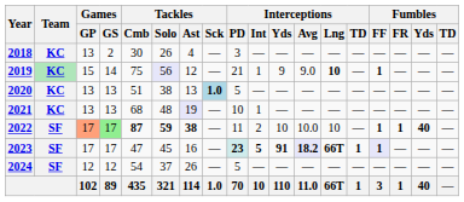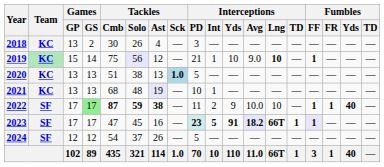 <table class= "wikitable" style="text-align: center;">
 <tr>
 <th rowspan="2">Year</th>
 <th rowspan="2">Team</th>
 <th colspan="2">Games</th>
 <th colspan="4">Tackles</th>
 <th colspan="6">Interceptions</th>
 <th colspan="4">Fumbles</th>
 </tr>
 <tr>
 <th>GP</th>
 <th>GS</th>
 <th>Cmb</th>
 <th>Solo</th>
 <th>Ast</th>
 <th>Sck</th>
 <th>PD</th>
 <th>Int</th>
 <th>Yds</th>
 <th>Avg</th>
 <th>Lng</th>
 <th>TD</th>
 <th>FF</th>
 <th>FR</th>
 <th>Yds</th>
 <th>TD</th>
 </tr>
 <tr>
 <th><a href='#'>2018</a></th>
 <th><a href='#'>KC</a></th>
 <td>13</td>
 <td>2</td>
 <td>30</td>
 <td>26</td>
 <td>4</td>
 <td>—</td>
 <td>3</td>
 <td>—</td>
 <td>—</td>
 <td>—</td>
 <td>—</td>
 <td>—</td>
 <td>—</td>
 <td>—</td>
 <td>—</td>
 <td>—</td>
 </tr>
 <tr>
 <th><a href='#'>2019</a></th>
 <th style="background:#afe6ba; width:3em;"><a href='#'>KC</a></th>
 <td>15</td>
 <td>14</td>
 <td>75</td>
 <td style="background: lavender;">56</td>
 <td>12</td>
 <td>—</td>
 <td>21</td>
 <td>1</td>
-<td>9</td>
+<td>10</td>
 <td>9.0</td>
 <td><strong>10</strong></td>
 <td>—</td>
 <td><strong>1</strong></td>
 <td>—</td>
 <td>—</td>
 <td>—</td>
 </tr>
 <tr>
 <th><a href='#'>2020</a></th>
 <th><a href='#'>KC</a></th>
 <td>13</td>
 <td>13</td>
 <td>51</td>
 <td>38</td>
 <td>13</td>
 <td style="background: lightblue;"><strong>1.0</strong></td>
 <td>5</td>
 <td>—</td>
 <td>—</td>
 <td>—</td>
 <td>—</td>
 <td>—</td>
 <td>—</td>
 <td>—</td>
 <td>—</td>
 <td>—</td>
 </tr>
 <tr>
 <th><a href='#'>2021</a></th>
 <th><a href='#'>KC</a></th>
 <td>13</td>
 <td>13</td>
 <td>68</td>
 <td>48</td>
 <td style="background: lavender;">19</td>
 <td>—</td>
 <td>10</td>
 <td>1</td>
 <td>—</td>
 <td>—</td>
 <td>—</td>
 <td>—</td>
 <td>—</td>
 <td>—</td>
 <td>—</td>
 <td>—</td>
 </tr>
 <tr>
 <th><a href='#'>2022</a></th>
 <th><a href='#'>SF</a></th>
-<td style="background: lightsalmon;">17</td>
+<td>17</td>
 <td style="background: lightgreen;">17</td>
 <td><strong>87</strong></td>
 <td><strong>59</strong></td>
 <td><strong>38</strong></td>
 <td>—</td>
 <td>11</td>
 <td>2</td>
-<td>10</td>
+<td>9</td>
 <td>10.0</td>
 <td>10</td>
 <td>—</td>
 <td><strong>1</strong></td>
 <td><strong>1</strong></td>
 <td><strong>40</strong></td>
 <td>—</td>
 </tr>
 <tr>
 <th><a href='#'>2023</a></th>
 <th><a href='#'>SF</a></th>
 <td>17</td>
 <td>17</td>
 <td>47</td>
 <td>45</td>
 <td>16</td>
 <td>—</td>
 <td style="background:#cfecec"><strong>23</strong></td>
 <td><strong>5</strong></td>
 <td><strong>91</strong></td>
 <td style="background: lavender;"><strong>18.2</strong></td>
 <td><strong>66T</strong></td>
 <td><strong>1</strong></td>
 <td style="background: lavender;"><strong>1</strong></td>
 <td>—</td>
 <td>—</td>
 <td>—</td>
 </tr>
 <tr>
 <th><a href='#'>2024</a></th>
 <th><a href='#'>SF</a></th>
 <td>12</td>
 <td>12</td>
 <td>54</td>
 <td>37</td>
 <td>26</td>
 <td>—</td>
 <td>5</td>
 <td>—</td>
 <td>—</td>
 <td>—</td>
 <td>—</td>
 <td>—</td>
 <td>—</td>
 <td>—</td>
 <td>—</td>
 <td>—</td>
 </tr>
 <tr>
 <th colspan="2"></th>
 <th>102</th>
 <th>89</th>
 <th>435</th>
 <th>321</th>
 <th>114</th>
 <th>1.0</th>
 <th>70</th>
 <th>10</th>
 <th>110</th>
 <th>11.0</th>
 <th>66T</th>
 <th>1</th>
 <th>3</th>
 <th>1</th>
 <th>40</th>
 <th>—</th>
 </tr>
 </table>
